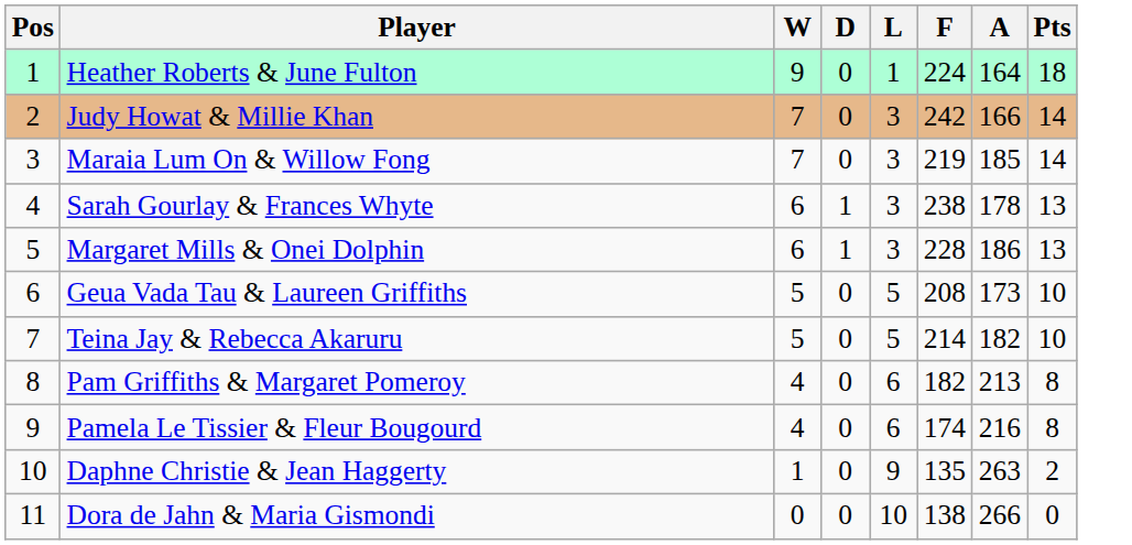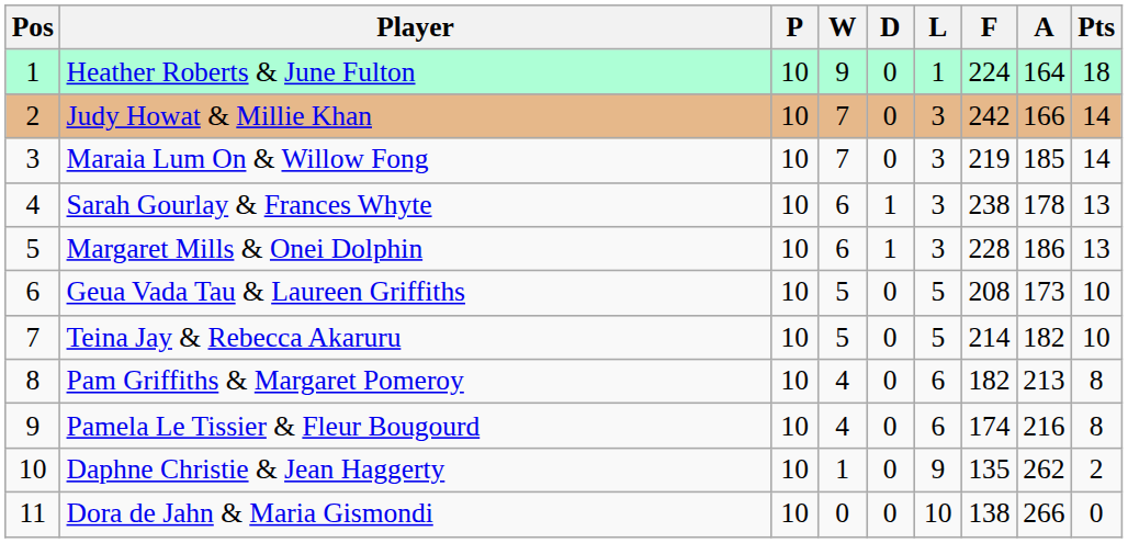 <table class="wikitable" style="font-size: 100%">
 <tr>
 <th width=20>Pos</th>
 <th width=400>Player</th>
+<th width=20>P</th>
 <th width=20>W</th>
 <th width=20>D</th>
 <th width=20>L</th>
 <th width=20>F</th>
 <th width=20>A</th>
 <th width=20>Pts</th>
 </tr>
 <tr align=center style="background: #ADFFD6;">
 <td>1</td>
 <td align="left"> <a href='#'>Heather Roberts</a> & <a href='#'>June Fulton</a></td>
+<td>10</td>
 <td>9</td>
 <td>0</td>
 <td>1</td>
 <td>224</td>
 <td>164</td>
 <td>18</td>
 </tr>
 <tr align=center style="background: #E6B88A;">
 <td>2</td>
 <td align="left"> <a href='#'>Judy Howat</a> & <a href='#'>Millie Khan</a></td>
+<td>10</td>
 <td>7</td>
 <td>0</td>
 <td>3</td>
 <td>242</td>
 <td>166</td>
 <td>14</td>
 </tr>
 <tr align=center>
 <td>3</td>
 <td align="left"> <a href='#'>Maraia Lum On</a> & <a href='#'>Willow Fong</a></td>
+<td>10</td>
 <td>7</td>
 <td>0</td>
 <td>3</td>
 <td>219</td>
 <td>185</td>
 <td>14</td>
 </tr>
 <tr align=center>
 <td>4</td>
 <td align="left"> <a href='#'>Sarah Gourlay</a> & <a href='#'>Frances Whyte</a></td>
+<td>10</td>
 <td>6</td>
 <td>1</td>
 <td>3</td>
 <td>238</td>
 <td>178</td>
 <td>13</td>
 </tr>
 <tr align=center>
 <td>5</td>
 <td align="left"> <a href='#'>Margaret Mills</a> & <a href='#'>Onei Dolphin</a></td>
+<td>10</td>
 <td>6</td>
 <td>1</td>
 <td>3</td>
 <td>228</td>
 <td>186</td>
 <td>13</td>
 </tr>
 <tr align=center>
 <td>6</td>
 <td align="left"> <a href='#'>Geua Vada Tau</a> & <a href='#'>Laureen Griffiths</a></td>
+<td>10</td>
 <td>5</td>
 <td>0</td>
 <td>5</td>
 <td>208</td>
 <td>173</td>
 <td>10</td>
 </tr>
 <tr align=center>
 <td>7</td>
 <td align="left"> <a href='#'>Teina Jay</a> & <a href='#'>Rebecca Akaruru</a></td>
+<td>10</td>
 <td>5</td>
 <td>0</td>
 <td>5</td>
 <td>214</td>
 <td>182</td>
 <td>10</td>
 </tr>
 <tr align=center>
 <td>8</td>
 <td align="left"> <a href='#'>Pam Griffiths</a> & <a href='#'>Margaret Pomeroy</a></td>
+<td>10</td>
 <td>4</td>
 <td>0</td>
 <td>6</td>
 <td>182</td>
 <td>213</td>
 <td>8</td>
 </tr>
 <tr align=center>
 <td>9</td>
 <td align="left"> <a href='#'>Pamela Le Tissier</a> & <a href='#'>Fleur Bougourd</a></td>
+<td>10</td>
 <td>4</td>
 <td>0</td>
 <td>6</td>
 <td>174</td>
 <td>216</td>
 <td>8</td>
 </tr>
 <tr align=center>
 <td>10</td>
 <td align="left"> <a href='#'>Daphne Christie</a> & <a href='#'>Jean Haggerty</a></td>
+<td>10</td>
 <td>1</td>
 <td>0</td>
 <td>9</td>
 <td>135</td>
-<td>263</td>
+<td>262</td>
 <td>2</td>
 </tr>
 <tr align=center>
 <td>11</td>
 <td align="left"> <a href='#'>Dora de Jahn</a> & <a href='#'>Maria Gismondi</a></td>
+<td>10</td>
 <td>0</td>
 <td>0</td>
 <td>10</td>
 <td>138</td>
 <td>266</td>
 <td>0</td>
 </tr>
 </table>
